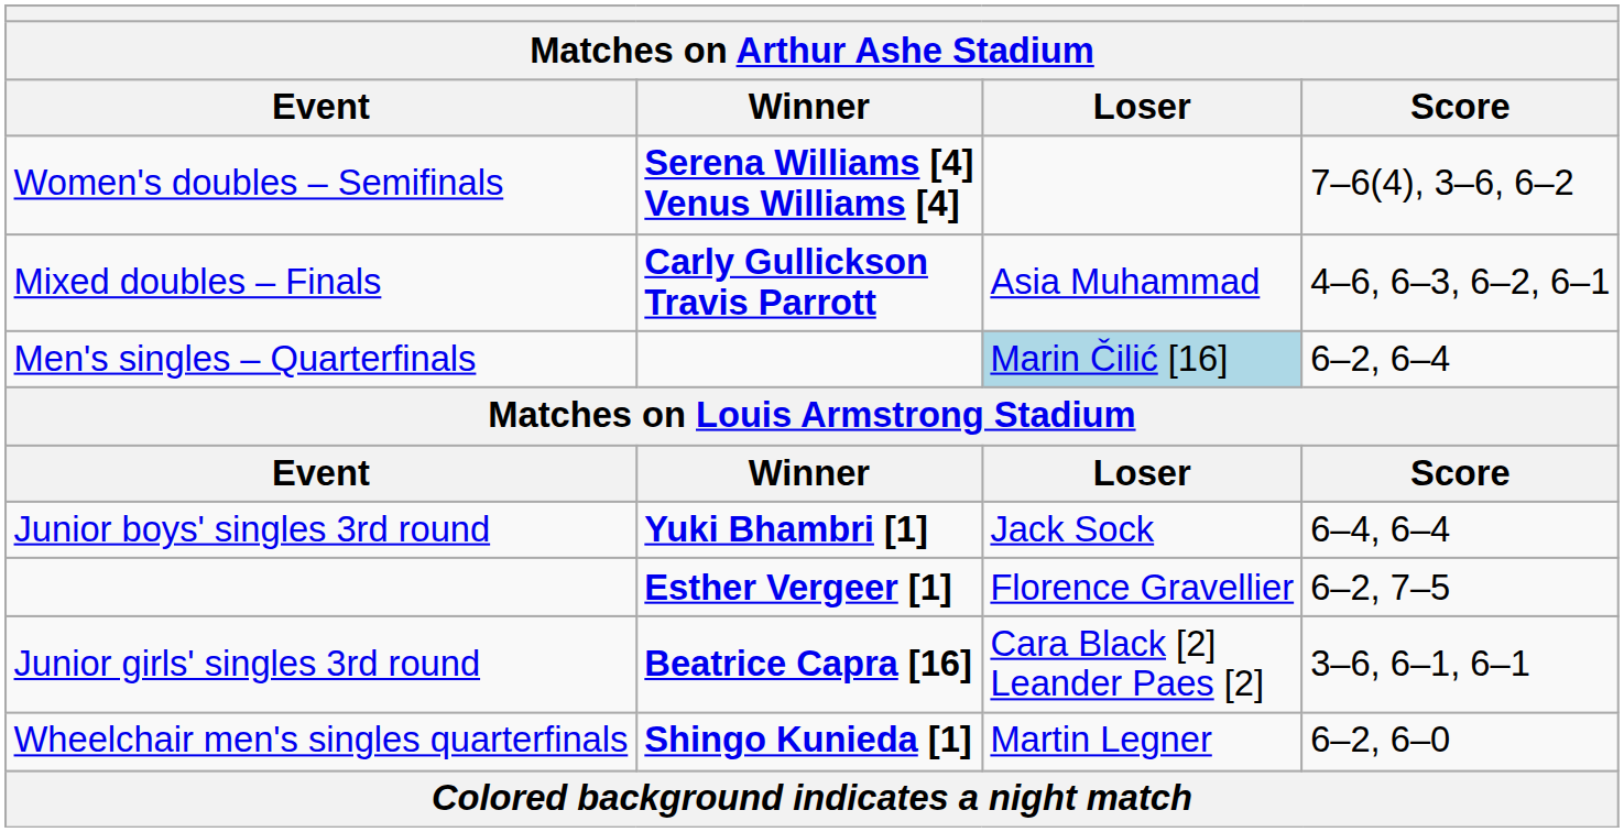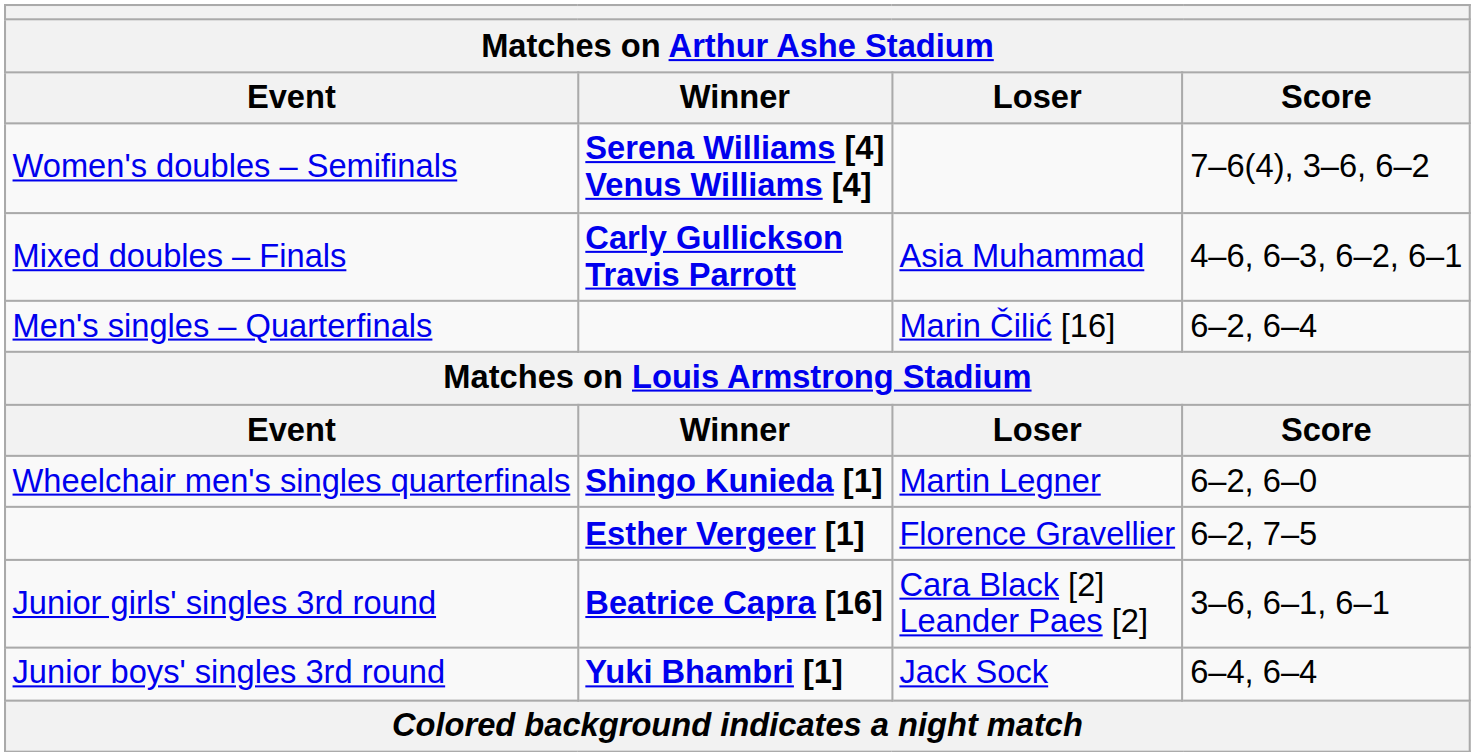 <table class="wikitable collapsible uncollapsed">
 <tr>
 <th colspan=4></th>
 </tr>
 <tr>
 <th colspan=4><strong>Matches on <a href='#'>Arthur Ashe Stadium</a></strong></th>
 </tr>
 <tr>
 <th>Event</th>
 <th>Winner</th>
 <th>Loser</th>
 <th>Score</th>
 </tr>
 <tr align=left>
 <td><a href='#'>Women's doubles – Semifinals</a></td>
 <td> <strong><a href='#'>Serena Williams</a> [4]<br> <a href='#'>Venus Williams</a> [4]</strong></td>
 <td></td>
 <td>7–6(4), 3–6, 6–2</td>
 </tr>
 <tr align=left>
 <td><a href='#'>Mixed doubles – Finals</a></td>
 <td> <strong><a href='#'>Carly Gullickson</a> <br> <a href='#'>Travis Parrott</a></strong></td>
 <td> <a href='#'>Asia Muhammad</a></td>
 <td>4–6, 6–3, 6–2, 6–1</td>
 </tr>
 <tr align=left>
 <td><a href='#'>Men's singles – Quarterfinals</a></td>
 <td></td>
-<td style="background: lightblue;"> <a href='#'>Marin Čilić</a> [16]</td>
+<td> <a href='#'>Marin Čilić</a> [16]</td>
 <td>6–2, 6–4</td>
 </tr>
 <tr>
 <th colspan=4><strong>Matches on <a href='#'>Louis Armstrong Stadium</a></strong></th>
 </tr>
 <tr>
 <th>Event</th>
 <th>Winner</th>
 <th>Loser</th>
 <th>Score</th>
 </tr>
 <tr align=left>
-<td><a href='#'>Junior boys' singles 3rd round</a></td>
-<td> <strong><a href='#'>Yuki Bhambri</a> [1]</strong></td>
-<td> <a href='#'>Jack Sock</a></td>
-<td>6–4, 6–4</td>
+<td><a href='#'>Wheelchair men's singles quarterfinals</a></td>
+<td> <strong><a href='#'>Shingo Kunieda</a> [1]</strong></td>
+<td> <a href='#'>Martin Legner</a></td>
+<td>6–2, 6–0</td>
 </tr>
 <tr align=left>
 <td></td>
 <td> <strong><a href='#'>Esther Vergeer</a> [1]</strong></td>
 <td> <a href='#'>Florence Gravellier</a></td>
 <td>6–2, 7–5</td>
 </tr>
 <tr align=left>
 <td><a href='#'>Junior girls' singles 3rd round</a></td>
 <td> <strong><a href='#'>Beatrice Capra</a> [16]</strong></td>
 <td> <a href='#'>Cara Black</a> [2]<br> <a href='#'>Leander Paes</a> [2]</td>
 <td>3–6, 6–1, 6–1</td>
 </tr>
 <tr align=left>
-<td><a href='#'>Wheelchair men's singles quarterfinals</a></td>
-<td> <strong><a href='#'>Shingo Kunieda</a> [1]</strong></td>
-<td> <a href='#'>Martin Legner</a></td>
-<td>6–2, 6–0</td>
+<td><a href='#'>Junior boys' singles 3rd round</a></td>
+<td> <strong><a href='#'>Yuki Bhambri</a> [1]</strong></td>
+<td> <a href='#'>Jack Sock</a></td>
+<td>6–4, 6–4</td>
 </tr>
 <tr>
 <th colspan=4><em>Colored background indicates a night match</em></th>
 </tr>
 </table>
